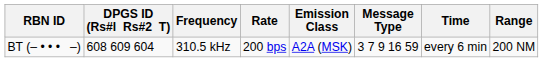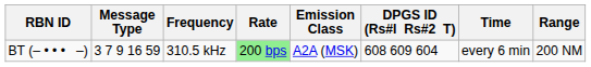 <table class="wikitable collapsible collapsed" style="margin:1em auto 1em auto">
 <tr>
 <th>RBN ID</th>
-<th>DPGS ID <br>(Rs#l  Rs#2  T)</th>
+<th>Message <br> Type</th>
 <th>Frequency</th>
 <th>Rate</th>
 <th>Emission <br> Class</th>
-<th>Message <br> Type</th>
+<th>DPGS ID <br>(Rs#l  Rs#2  T)</th>
 <th>Time</th>
 <th>Range</th>
 </tr>
 <tr>
 <td>BT (– • • •   –)</td>
+<td>3 7 9 16 59</td>
+<td>310.5 kHz</td>
+<td style="background: lightgreen;">200 <a href='#'>bps</a></td>
+<td><a href='#'>A2A</a> (<a href='#'>MSK</a>)</td>
 <td>608 609 604</td>
-<td>310.5 kHz</td>
-<td>200 <a href='#'>bps</a></td>
-<td><a href='#'>A2A</a> (<a href='#'>MSK</a>)</td>
-<td>3 7 9 16 59</td>
 <td>every 6 min</td>
 <td>200 NM</td>
 </tr>
 </table>
